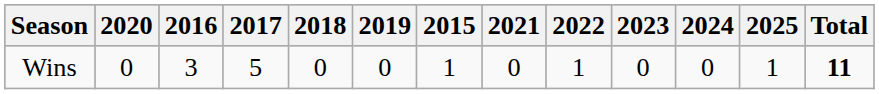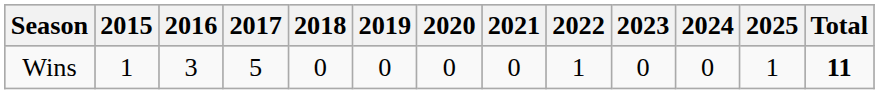 <table class="wikitable">
 <tr>
 <th>Season</th>
-<th>2020</th>
+<th>2015</th>
 <th>2016</th>
 <th>2017</th>
 <th>2018</th>
 <th>2019</th>
-<th>2015</th>
+<th>2020</th>
 <th>2021</th>
 <th>2022</th>
 <th>2023</th>
 <th>2024</th>
 <th>2025</th>
 <th>Total</th>
 </tr>
 <tr align=center>
 <td>Wins</td>
-<td>0</td>
+<td>1</td>
 <td>3</td>
 <td>5</td>
 <td>0</td>
 <td>0</td>
-<td>1</td>
+<td>0</td>
 <td>0</td>
 <td>1</td>
 <td>0</td>
 <td>0</td>
 <td>1</td>
 <td><strong>11</strong></td>
 </tr>
 </table>
